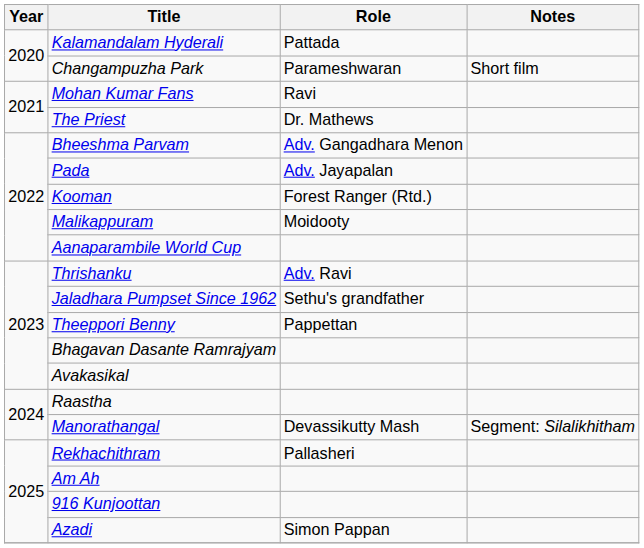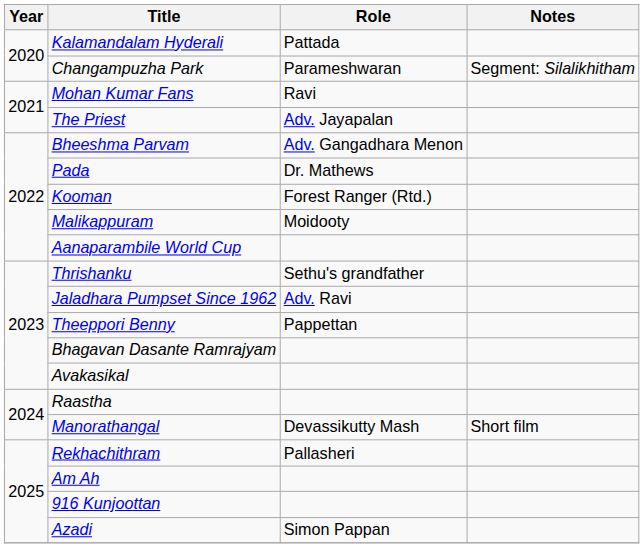 <table class="wikitable sortable">
 <tr>
 <th>Year</th>
 <th>Title</th>
 <th>Role</th>
 <th class="unsortable">Notes</th>
 </tr>
 <tr>
 <td rowspan=2>2020</td>
 <td><em><a href='#'>Kalamandalam Hyderali</a></em></td>
 <td>Pattada</td>
 <td></td>
 </tr>
 <tr>
 <td><em>Changampuzha Park</em></td>
 <td>Parameshwaran</td>
-<td>Short film</td>
+<td>Segment: <em>Silalikhitham</em></td>
 </tr>
 <tr>
 <td rowspan=2>2021</td>
 <td><em><a href='#'>Mohan Kumar Fans</a></em></td>
 <td>Ravi</td>
 <td></td>
 </tr>
 <tr>
 <td><em><a href='#'>The Priest</a></em></td>
-<td>Dr. Mathews</td>
+<td><a href='#'>Adv.</a> Jayapalan</td>
 <td></td>
 </tr>
 <tr>
 <td rowspan=5>2022</td>
 <td><em><a href='#'>Bheeshma Parvam</a></em></td>
 <td><a href='#'>Adv.</a> Gangadhara Menon</td>
 <td></td>
 </tr>
 <tr>
 <td><em><a href='#'>Pada</a></em></td>
-<td><a href='#'>Adv.</a> Jayapalan</td>
+<td>Dr. Mathews</td>
 <td></td>
 </tr>
 <tr>
 <td><em><a href='#'>Kooman</a></em></td>
 <td>Forest Ranger (Rtd.)</td>
 <td></td>
 </tr>
 <tr>
 <td><em><a href='#'>Malikappuram</a></em></td>
 <td>Moidooty</td>
 <td></td>
 </tr>
 <tr>
 <td><em><a href='#'>Aanaparambile World Cup</a></em></td>
 <td></td>
 <td></td>
 </tr>
 <tr>
 <td rowspan=5>2023</td>
 <td><em><a href='#'>Thrishanku</a></em></td>
-<td><a href='#'>Adv.</a> Ravi</td>
+<td>Sethu's grandfather</td>
 <td></td>
 </tr>
 <tr>
 <td><em><a href='#'>Jaladhara Pumpset Since 1962</a></em></td>
-<td>Sethu's grandfather</td>
+<td><a href='#'>Adv.</a> Ravi</td>
 <td></td>
 </tr>
 <tr>
 <td><em><a href='#'>Theeppori Benny</a></em></td>
 <td>Pappettan</td>
 <td></td>
 </tr>
 <tr>
 <td><em>Bhagavan Dasante Ramrajyam</em></td>
 <td></td>
 <td></td>
 </tr>
 <tr>
 <td><em>Avakasikal</em></td>
 <td></td>
 <td></td>
 </tr>
 <tr>
 <td rowspan=2>2024</td>
 <td><em>Raastha</em></td>
 <td></td>
 <td></td>
 </tr>
 <tr>
 <td><em><a href='#'>Manorathangal</a></em></td>
 <td>Devassikutty Mash</td>
-<td>Segment: <em>Silalikhitham</em></td>
+<td>Short film</td>
 </tr>
 <tr>
 <td rowspan=4>2025</td>
 <td><em><a href='#'>Rekhachithram</a></em></td>
 <td>Pallasheri</td>
 <td></td>
 </tr>
 <tr>
 <td><em><a href='#'>Am Ah</a></em></td>
 <td></td>
 <td></td>
 </tr>
 <tr>
 <td><em><a href='#'>916 Kunjoottan</a></em></td>
 <td></td>
 <td></td>
 </tr>
 <tr>
 <td><em><a href='#'>Azadi</a></em></td>
 <td>Simon Pappan</td>
 <td></td>
 </tr>
 <tr>
 </tr>
 </table>
